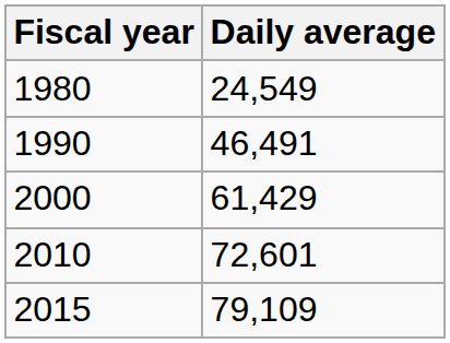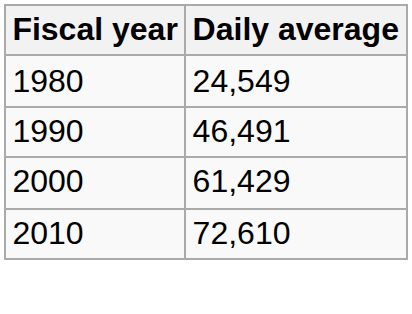 <table class="wikitable">
 <tr>
 <th>Fiscal year</th>
 <th>Daily average</th>
 </tr>
 <tr>
 <td>1980</td>
 <td>24,549</td>
 </tr>
 <tr>
 <td>1990</td>
 <td>46,491</td>
 </tr>
 <tr>
 <td>2000</td>
 <td>61,429</td>
 </tr>
 <tr>
 <td>2010</td>
-<td>72,601</td>
-</tr>
-<tr>
-<td>2015</td>
-<td>79,109</td>
+<td>72,610</td>
 </tr>
 </table>
